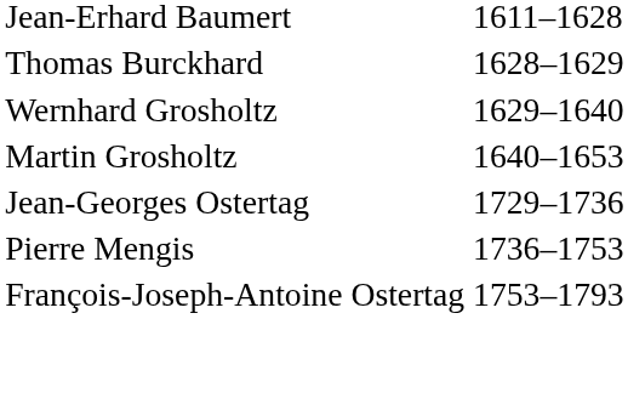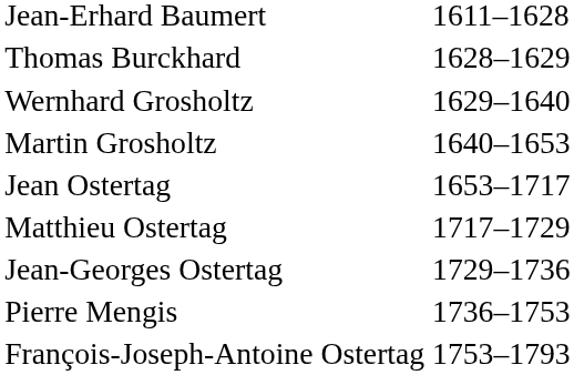 <table>
 <tr>
 <td>Jean-Erhard Baumert</td>
 <td>1611–1628</td>
 </tr>
 <tr>
 <td>Thomas Burckhard</td>
 <td>1628–1629</td>
 </tr>
 <tr>
 <td>Wernhard Grosholtz</td>
 <td>1629–1640</td>
 </tr>
 <tr>
 <td>Martin Grosholtz</td>
 <td>1640–1653</td>
 </tr>
 <tr>
+<td>Jean Ostertag</td>
+<td>1653–1717</td>
+</tr>
+<tr>
+<td>Matthieu Ostertag</td>
+<td>1717–1729</td>
+</tr>
+<tr>
 <td>Jean-Georges Ostertag</td>
 <td>1729–1736</td>
 </tr>
 <tr>
 <td>Pierre Mengis</td>
 <td>1736–1753</td>
 </tr>
 <tr>
 <td>François-Joseph-Antoine Ostertag</td>
 <td>1753–1793</td>
 </tr>
 </table>
